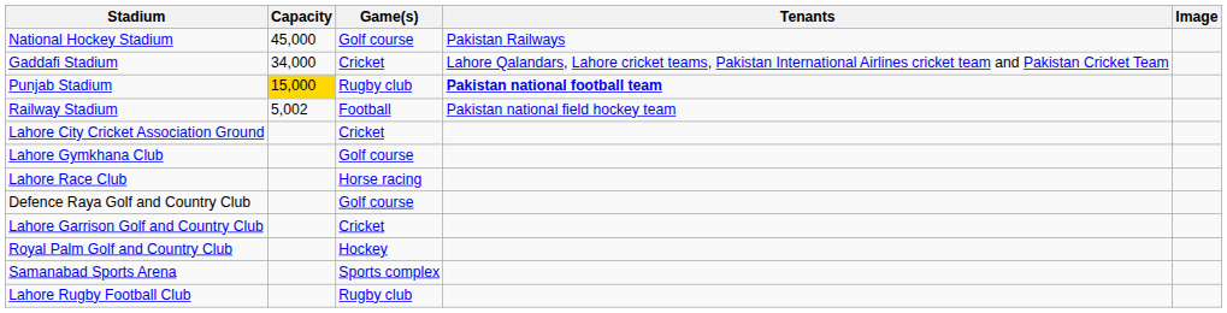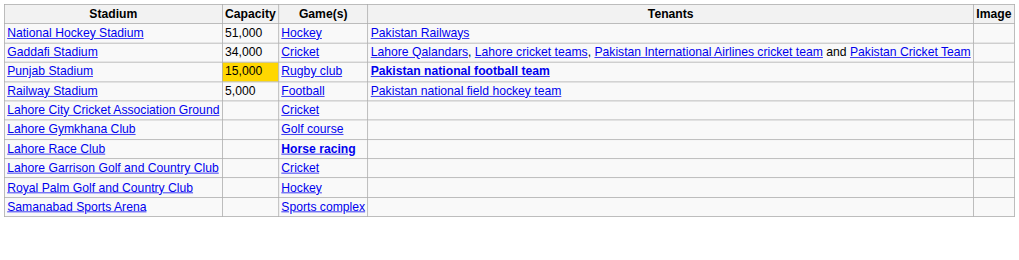 <table class="sortable wikitable">
 <tr>
 <th>Stadium</th>
 <th>Capacity</th>
 <th>Game(s)</th>
 <th>Tenants</th>
 <th>Image</th>
 </tr>
 <tr>
 <td><a href='#'>National Hockey Stadium</a></td>
-<td>45,000</td>
-<td> <a href='#'>Golf course</a></td>
+<td>51,000</td>
+<td> <a href='#'>Hockey</a></td>
 <td><a href='#'>Pakistan Railways</a></td>
 <td></td>
 </tr>
 <tr>
 <td><a href='#'>Gaddafi Stadium</a></td>
 <td>34,000</td>
 <td> <a href='#'>Cricket</a></td>
 <td><a href='#'>Lahore Qalandars</a>, <a href='#'>Lahore cricket teams</a>, <a href='#'>Pakistan International Airlines cricket team</a> and <a href='#'>Pakistan Cricket Team</a></td>
 <td></td>
 </tr>
 <tr>
 <td><a href='#'>Punjab Stadium</a></td>
 <td style="background: gold;">15,000</td>
 <td> <a href='#'>Rugby club</a></td>
 <td><strong><a href='#'>Pakistan national football team</a></strong></td>
 <td></td>
 </tr>
 <tr>
 <td><a href='#'>Railway Stadium</a></td>
-<td>5,002</td>
+<td>5,000</td>
 <td> <a href='#'>Football</a></td>
 <td><a href='#'>Pakistan national field hockey team</a></td>
 <td></td>
 </tr>
 <tr>
 <td><a href='#'>Lahore City Cricket Association Ground</a></td>
 <td></td>
 <td> <a href='#'>Cricket</a></td>
 <td></td>
 <td></td>
 </tr>
 <tr>
 <td><a href='#'>Lahore Gymkhana Club</a></td>
 <td></td>
 <td> <a href='#'>Golf course</a></td>
 <td></td>
 <td></td>
 </tr>
 <tr>
 <td><a href='#'>Lahore Race Club</a></td>
 <td></td>
-<td> <a href='#'>Horse racing</a></td>
-<td></td>
-<td></td>
-</tr>
-<tr>
-<td>Defence Raya Golf and Country Club</td>
-<td></td>
-<td> <a href='#'>Golf course</a></td>
+<td><strong> <a href='#'>Horse racing</a></strong></td>
 <td></td>
 <td></td>
 </tr>
 <tr>
 <td><a href='#'>Lahore Garrison Golf and Country Club</a></td>
 <td></td>
 <td> <a href='#'>Cricket</a></td>
 <td></td>
 <td></td>
 </tr>
 <tr>
 <td><a href='#'>Royal Palm Golf and Country Club</a></td>
 <td></td>
 <td> <a href='#'>Hockey</a></td>
 <td></td>
 <td></td>
 </tr>
 <tr>
 <td><a href='#'>Samanabad Sports Arena</a></td>
 <td></td>
 <td> <a href='#'>Sports complex</a></td>
 <td></td>
 <td></td>
 </tr>
-<tr>
-<td><a href='#'>Lahore Rugby Football Club</a></td>
-<td></td>
-<td> <a href='#'>Rugby club</a></td>
-<td></td>
-<td></td>
-</tr>
 </table>
